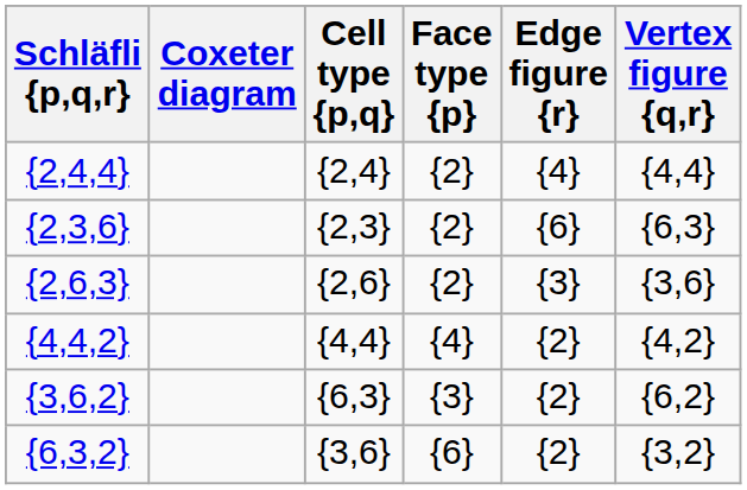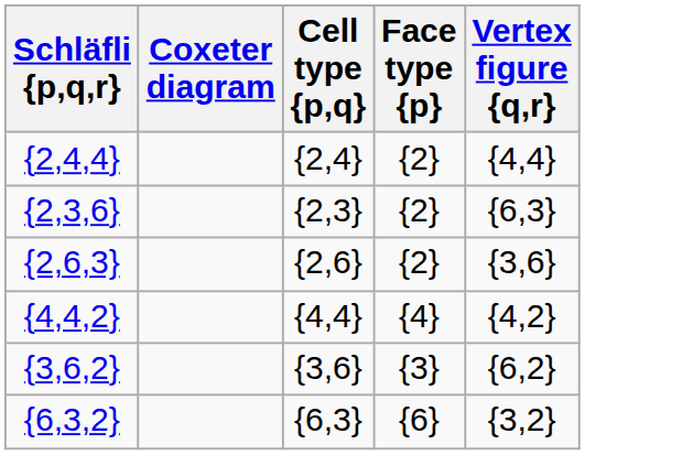 <table class=wikitable>
 <tr>
 <th><a href='#'>Schläfli</a><br>{p,q,r}</th>
 <th><a href='#'>Coxeter<br>diagram</a></th>
 <th>Cell<br>type<br>{p,q}</th>
 <th>Face<br>type<br>{p}</th>
-<th>Edge<br>figure<br>{r}</th>
 <th><a href='#'>Vertex<br>figure</a><br>{q,r}</th>
 </tr>
 <tr align=center>
 <td><a href='#'>{2,4,4}</a></td>
 <td></td>
 <td>{2,4}</td>
 <td>{2}</td>
-<td>{4}</td>
 <td>{4,4}</td>
 </tr>
 <tr align=center>
 <td><a href='#'>{2,3,6}</a></td>
 <td></td>
 <td>{2,3}</td>
 <td>{2}</td>
-<td>{6}</td>
 <td>{6,3}</td>
 </tr>
 <tr align=center>
 <td><a href='#'>{2,6,3}</a></td>
 <td></td>
 <td>{2,6}</td>
 <td>{2}</td>
-<td>{3}</td>
 <td>{3,6}</td>
 </tr>
 <tr align=center>
 <td><a href='#'>{4,4,2}</a></td>
 <td></td>
 <td>{4,4}</td>
 <td>{4}</td>
-<td>{2}</td>
 <td>{4,2}</td>
 </tr>
 <tr align=center>
 <td><a href='#'>{3,6,2}</a></td>
 <td></td>
-<td>{6,3}</td>
+<td>{3,6}</td>
 <td>{3}</td>
-<td>{2}</td>
 <td>{6,2}</td>
 </tr>
 <tr align=center>
 <td><a href='#'>{6,3,2}</a></td>
 <td></td>
-<td>{3,6}</td>
+<td>{6,3}</td>
 <td>{6}</td>
-<td>{2}</td>
 <td>{3,2}</td>
 </tr>
 </table>
